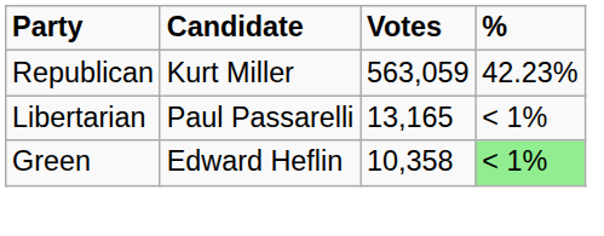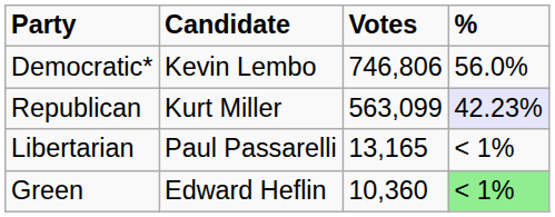 <table class="wikitable">
 <tr>
 <td><strong>Party</strong></td>
 <td><strong>Candidate</strong></td>
 <td><strong>Votes</strong></td>
 <td><strong>%</strong></td>
 </tr>
 <tr>
+<td>Democratic*</td>
+<td>Kevin Lembo</td>
+<td>746,806</td>
+<td>56.0%</td>
+</tr>
+<tr>
 <td>Republican</td>
 <td>Kurt Miller</td>
-<td>563,059</td>
-<td>42.23%</td>
+<td>563,099</td>
+<td style="background: lavender;">42.23%</td>
 </tr>
 <tr>
 <td>Libertarian</td>
 <td>Paul Passarelli</td>
 <td>13,165</td>
 <td>< 1%</td>
 </tr>
 <tr>
 <td>Green</td>
 <td>Edward Heflin</td>
-<td>10,358</td>
+<td>10,360</td>
 <td style="background: lightgreen;">< 1%</td>
 </tr>
 </table>
